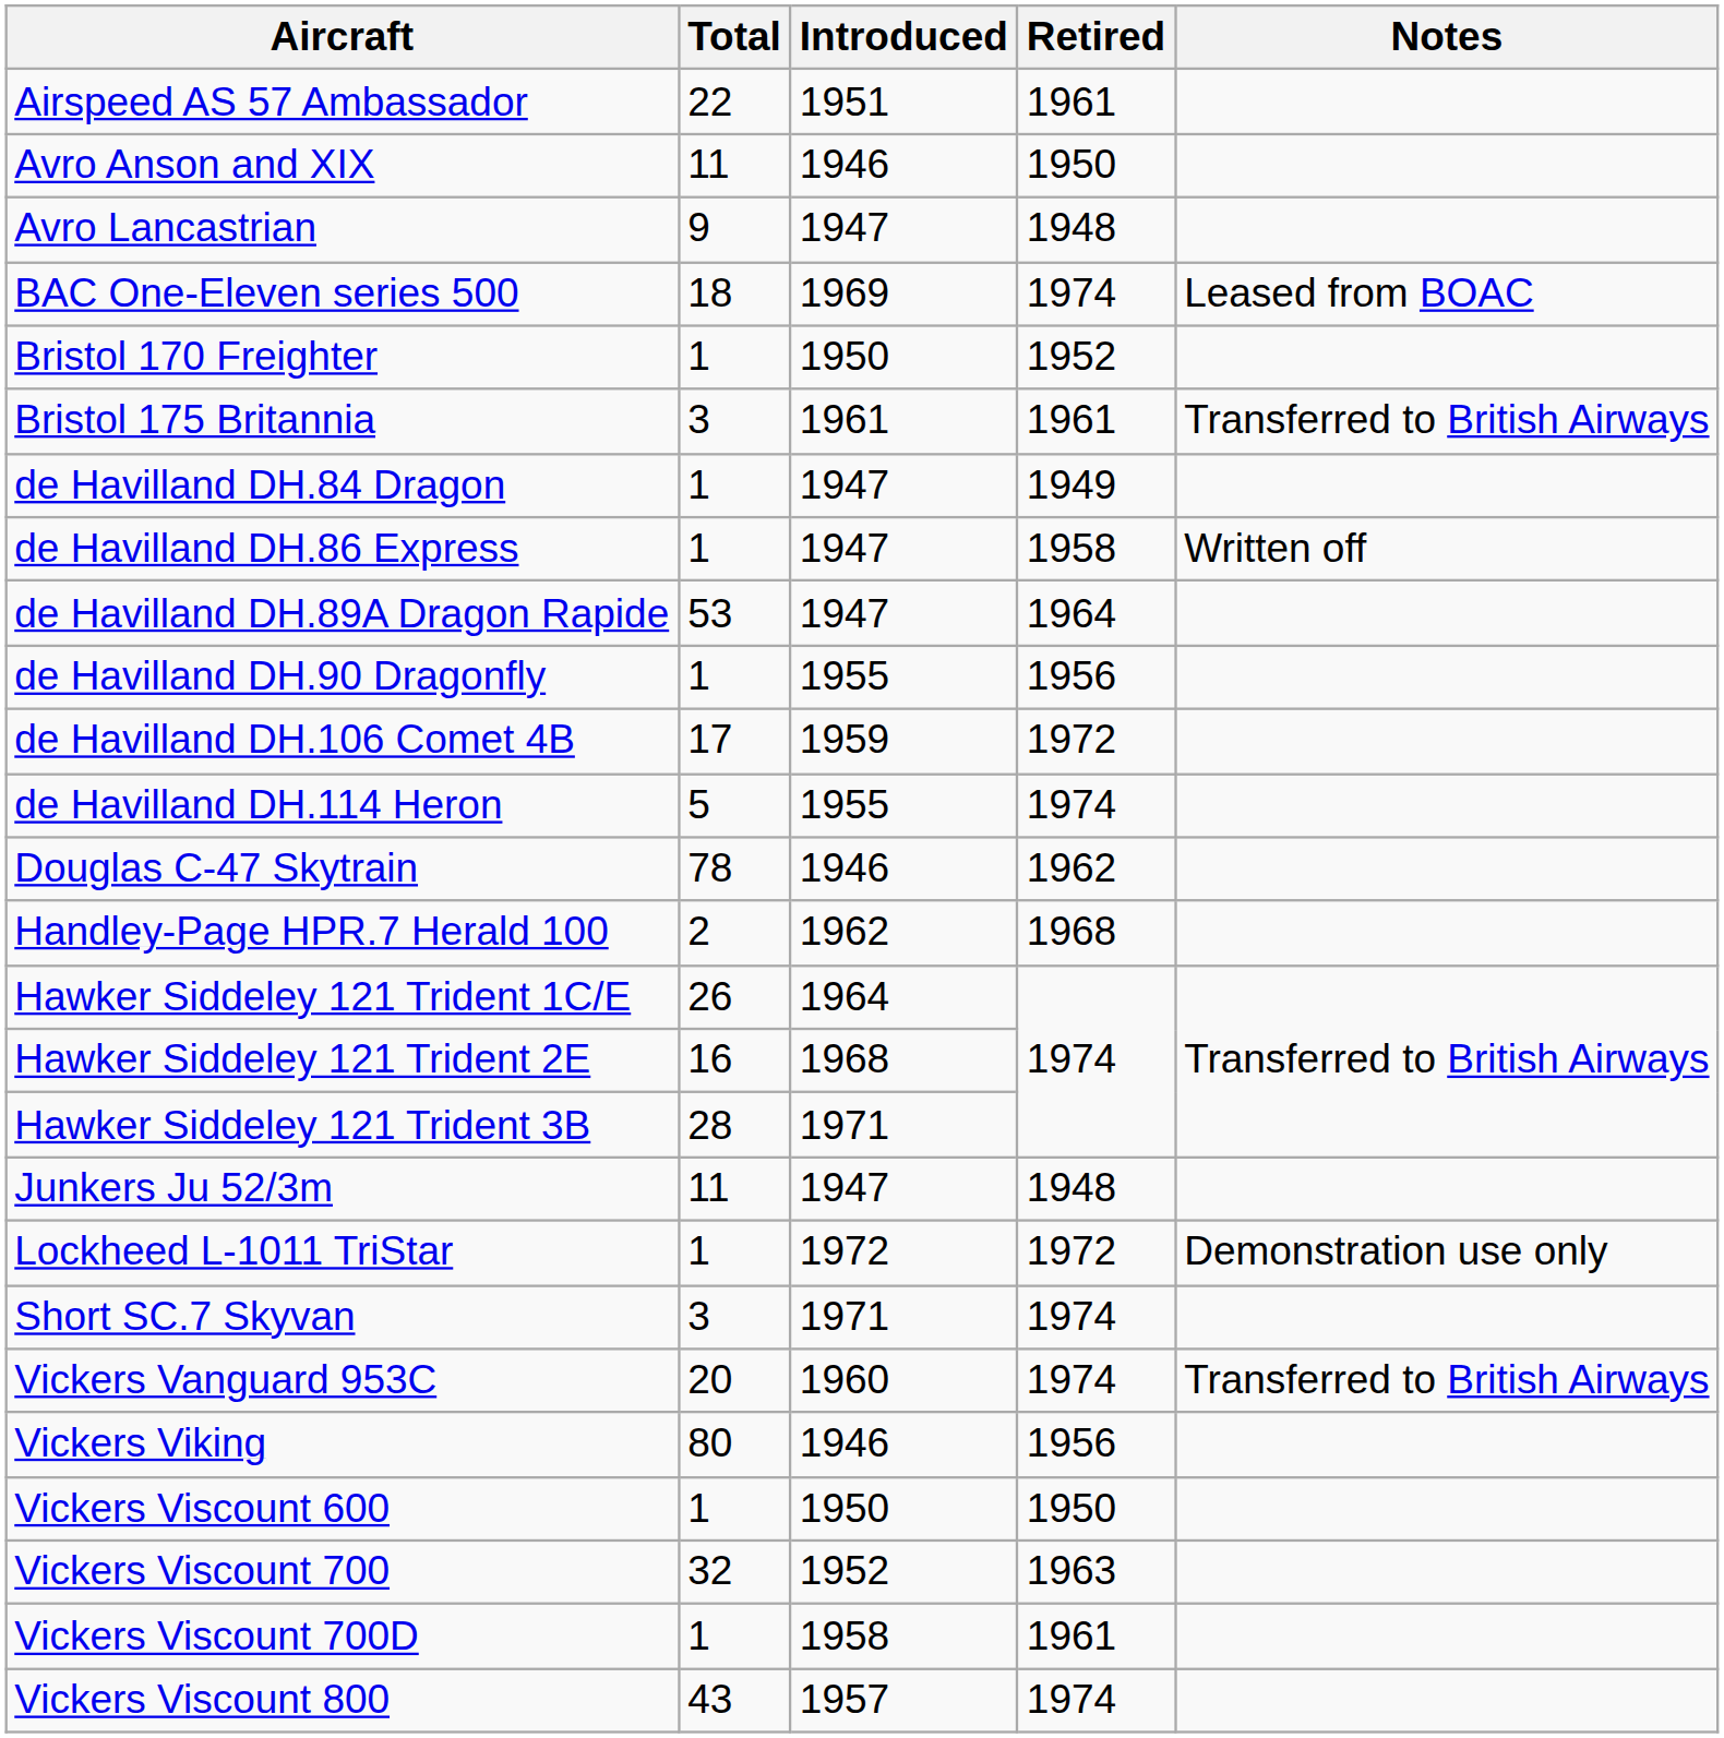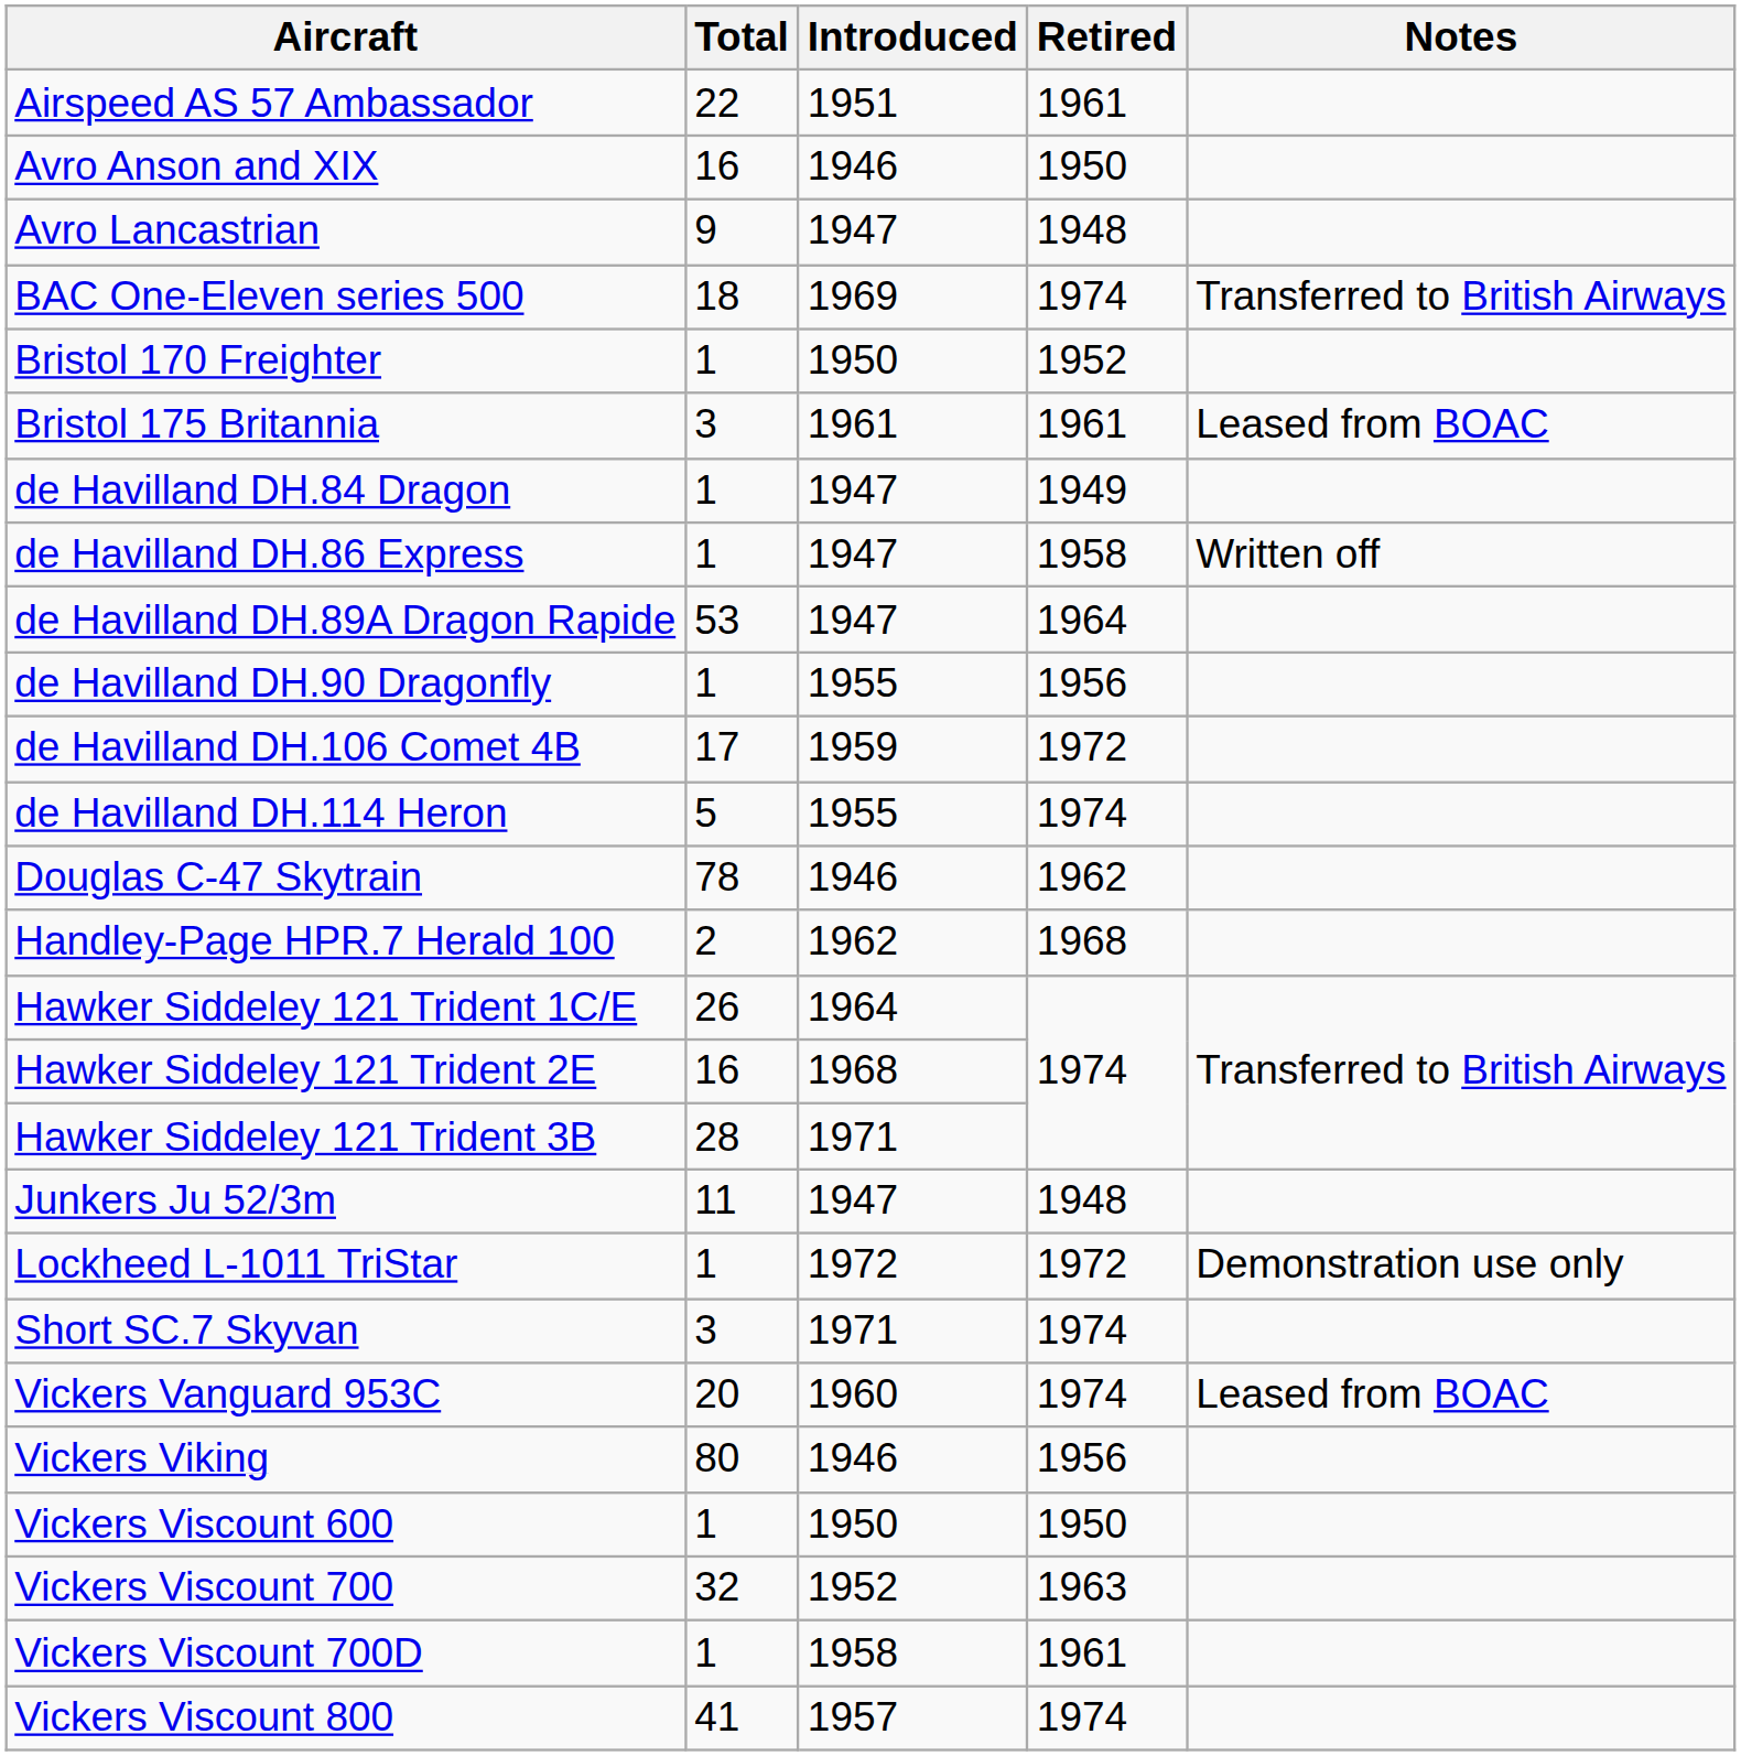 <table class="wikitable sortable" style="margin:0.5em auto; text-align:left">
 <tr>
 <th>Aircraft</th>
 <th>Total</th>
 <th>Introduced</th>
 <th>Retired</th>
 <th>Notes</th>
 </tr>
 <tr>
 <td><a href='#'>Airspeed AS 57 Ambassador</a></td>
 <td>22</td>
 <td>1951</td>
 <td>1961</td>
 <td></td>
 </tr>
 <tr>
 <td><a href='#'> Avro Anson and XIX</a></td>
-<td>11</td>
+<td>16</td>
 <td>1946</td>
 <td>1950</td>
 <td></td>
 </tr>
 <tr>
 <td><a href='#'>Avro Lancastrian</a></td>
 <td>9</td>
 <td>1947</td>
 <td>1948</td>
 <td></td>
 </tr>
 <tr>
 <td><a href='#'>BAC One-Eleven series 500</a></td>
 <td>18</td>
 <td>1969</td>
 <td>1974</td>
-<td>Leased from <a href='#'>BOAC</a></td>
+<td>Transferred to <a href='#'>British Airways</a></td>
 </tr>
 <tr>
 <td><a href='#'>Bristol 170 Freighter</a></td>
 <td>1</td>
 <td>1950</td>
 <td>1952</td>
 <td></td>
 </tr>
 <tr>
 <td><a href='#'>Bristol 175 Britannia</a></td>
 <td>3</td>
 <td>1961</td>
 <td>1961</td>
-<td>Transferred to <a href='#'>British Airways</a></td>
+<td>Leased from <a href='#'>BOAC</a></td>
 </tr>
 <tr>
 <td><a href='#'>de Havilland DH.84 Dragon</a></td>
 <td>1</td>
 <td>1947</td>
 <td>1949</td>
 <td></td>
 </tr>
 <tr>
 <td><a href='#'>de Havilland DH.86 Express</a></td>
 <td>1</td>
 <td>1947</td>
 <td>1958</td>
 <td>Written off</td>
 </tr>
 <tr>
 <td><a href='#'>de Havilland DH.89A Dragon Rapide</a></td>
 <td>53</td>
 <td>1947</td>
 <td>1964</td>
 <td></td>
 </tr>
 <tr>
 <td><a href='#'>de Havilland DH.90 Dragonfly</a></td>
 <td>1</td>
 <td>1955</td>
 <td>1956</td>
 <td></td>
 </tr>
 <tr>
 <td><a href='#'>de Havilland DH.106 Comet 4B</a></td>
 <td>17</td>
 <td>1959</td>
 <td>1972</td>
 <td></td>
 </tr>
 <tr>
 <td><a href='#'>de Havilland DH.114 Heron</a></td>
 <td>5</td>
 <td>1955</td>
 <td>1974</td>
 <td></td>
 </tr>
 <tr>
 <td><a href='#'>Douglas C-47 Skytrain</a></td>
 <td>78</td>
 <td>1946</td>
 <td>1962</td>
 <td></td>
 </tr>
 <tr>
 <td><a href='#'>Handley-Page HPR.7 Herald 100</a></td>
 <td>2</td>
 <td>1962</td>
 <td>1968</td>
 <td></td>
 </tr>
 <tr>
 <td><a href='#'>Hawker Siddeley 121 Trident 1C/E</a></td>
 <td>26</td>
 <td>1964</td>
 <td rowspan=3>1974</td>
 <td rowspan=3>Transferred to <a href='#'>British Airways</a></td>
 </tr>
 <tr>
 <td><a href='#'>Hawker Siddeley 121 Trident 2E</a></td>
 <td>16</td>
 <td>1968</td>
 </tr>
 <tr>
 <td><a href='#'>Hawker Siddeley 121 Trident 3B</a></td>
 <td>28</td>
 <td>1971</td>
 </tr>
 <tr>
 <td><a href='#'>Junkers Ju 52/3m</a></td>
 <td>11</td>
 <td>1947</td>
 <td>1948</td>
 <td></td>
 </tr>
 <tr>
 <td><a href='#'>Lockheed L-1011 TriStar</a></td>
 <td>1</td>
 <td>1972</td>
 <td>1972</td>
 <td>Demonstration use only</td>
 </tr>
 <tr>
 <td><a href='#'>Short SC.7 Skyvan</a></td>
 <td>3</td>
 <td>1971</td>
 <td>1974</td>
 <td></td>
 </tr>
 <tr>
 <td><a href='#'>Vickers Vanguard 953C</a></td>
 <td>20</td>
 <td>1960</td>
 <td>1974</td>
-<td>Transferred to <a href='#'>British Airways</a></td>
+<td>Leased from <a href='#'>BOAC</a></td>
 </tr>
 <tr>
 <td><a href='#'>Vickers Viking</a></td>
 <td>80</td>
 <td>1946</td>
 <td>1956</td>
 <td></td>
 </tr>
 <tr>
 <td><a href='#'>Vickers Viscount 600</a></td>
 <td>1</td>
 <td>1950</td>
 <td>1950</td>
 <td></td>
 </tr>
 <tr>
 <td><a href='#'>Vickers Viscount 700</a></td>
 <td>32</td>
 <td>1952</td>
 <td>1963</td>
 <td></td>
 </tr>
 <tr>
 <td><a href='#'>Vickers Viscount 700D</a></td>
 <td>1</td>
 <td>1958</td>
 <td>1961</td>
 <td></td>
 </tr>
 <tr>
 <td><a href='#'>Vickers Viscount 800</a></td>
-<td>43</td>
+<td>41</td>
 <td>1957</td>
 <td>1974</td>
 <td></td>
 </tr>
 </table>
